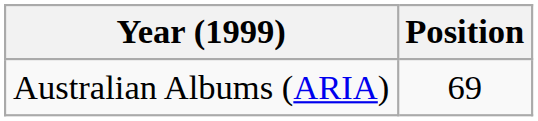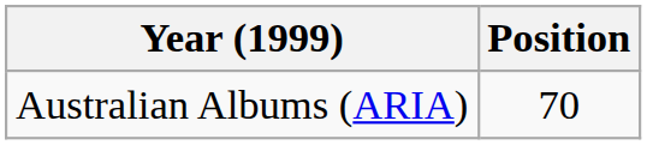 <table class="wikitable">
 <tr>
 <th align="left">Year (1999)</th>
 <th align="left">Position</th>
 </tr>
 <tr>
 <td align="left">Australian Albums (<a href='#'>ARIA</a>)</td>
-<td align="center">69</td>
+<td align="center">70</td>
 </tr>
 </table>
